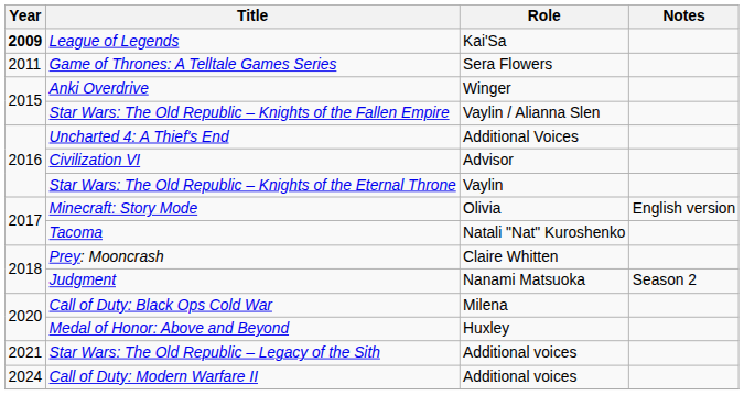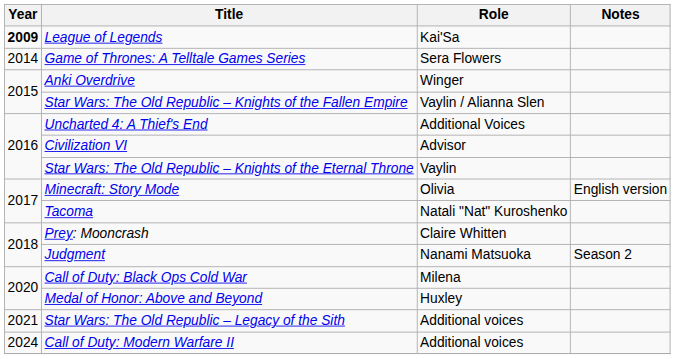 <table class="wikitable sortable">
 <tr>
 <th>Year</th>
 <th>Title</th>
 <th>Role</th>
 <th class="unsortable">Notes</th>
 </tr>
 <tr>
 <td><strong>2009</strong></td>
 <td><em><a href='#'>League of Legends</a></em></td>
 <td>Kai'Sa</td>
 <td></td>
 </tr>
 <tr>
-<td>2011</td>
+<td>2014</td>
 <td><em><a href='#'>Game of Thrones: A Telltale Games Series</a></em></td>
 <td>Sera Flowers</td>
 <td></td>
 </tr>
 <tr>
 <td rowspan="2">2015</td>
 <td><em><a href='#'>Anki Overdrive</a></em></td>
 <td>Winger</td>
 <td></td>
 </tr>
 <tr>
 <td><em><a href='#'>Star Wars: The Old Republic – Knights of the Fallen Empire</a></em></td>
 <td>Vaylin / Alianna Slen</td>
 <td></td>
 </tr>
 <tr>
 <td rowspan="3">2016</td>
 <td><em><a href='#'>Uncharted 4: A Thief's End</a></em></td>
 <td>Additional Voices</td>
 <td></td>
 </tr>
 <tr>
 <td><em><a href='#'>Civilization VI</a></em></td>
 <td>Advisor</td>
 <td></td>
 </tr>
 <tr>
 <td><em><a href='#'>Star Wars: The Old Republic – Knights of the Eternal Throne</a></em></td>
 <td>Vaylin</td>
 <td></td>
 </tr>
 <tr>
 <td rowspan="2">2017</td>
 <td><em><a href='#'>Minecraft: Story Mode</a></em></td>
 <td>Olivia</td>
 <td>English version</td>
 </tr>
 <tr>
 <td><em><a href='#'>Tacoma</a></em></td>
 <td>Natali "Nat" Kuroshenko</td>
 <td></td>
 </tr>
 <tr>
 <td rowspan="2">2018</td>
 <td><em><a href='#'>Prey</a>: Mooncrash</em></td>
 <td>Claire Whitten</td>
 <td></td>
 </tr>
 <tr>
 <td><em><a href='#'>Judgment</a></em></td>
 <td>Nanami Matsuoka</td>
 <td>Season 2</td>
 </tr>
 <tr>
 <td rowspan="2">2020</td>
 <td><em><a href='#'>Call of Duty: Black Ops Cold War</a></em></td>
 <td>Milena</td>
 <td></td>
 </tr>
 <tr>
 <td><em><a href='#'>Medal of Honor: Above and Beyond</a></em></td>
 <td>Huxley</td>
 <td></td>
 </tr>
 <tr>
 <td>2021</td>
 <td><em><a href='#'>Star Wars: The Old Republic – Legacy of the Sith</a></em></td>
 <td>Additional voices</td>
 <td></td>
 </tr>
 <tr>
 <td>2024</td>
 <td><em><a href='#'>Call of Duty: Modern Warfare II</a></em></td>
 <td>Additional voices</td>
 <td></td>
 </tr>
 <tr>
 </tr>
 </table>
